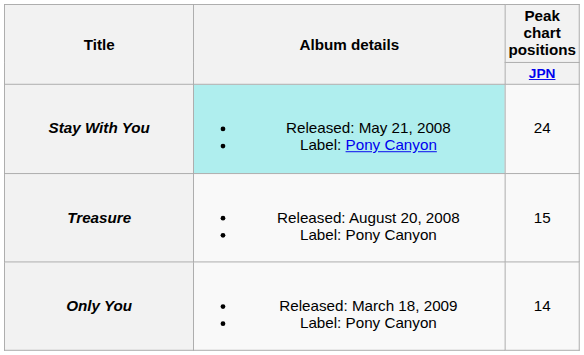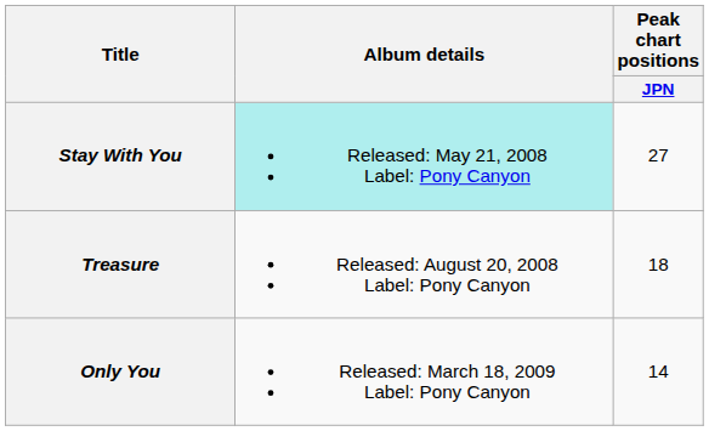 <table class="wikitable plainrowheaders" style="text-align:center;">
 <tr>
 <th rowspan="2" style="width:12em;">Title</th>
 <th rowspan="2" style="width:20em;">Album details</th>
 <th>Peak chart positions</th>
 </tr>
 <tr>
 <th scope="col" style="width:2.5em;font-size:90%;"><a href='#'>JPN</a><br></th>
 </tr>
 <tr>
 <th scope="row"><em>Stay With You</em></th>
 <td style="background: paleturquoise;"><br><ul><li>Released: May 21, 2008 </li><li>Label: <a href='#'>Pony Canyon</a></li></ul></td>
-<td>24</td>
+<td>27</td>
 </tr>
 <tr>
 <th scope="row"><em>Treasure</em></th>
 <td><br><ul><li>Released: August 20, 2008 </li><li>Label: Pony Canyon</li></ul></td>
-<td>15</td>
+<td>18</td>
 </tr>
 <tr>
 <th scope="row"><em>Only You</em></th>
 <td><br><ul><li>Released: March 18, 2009 </li><li>Label: Pony Canyon</li></ul></td>
 <td>14</td>
 </tr>
 </table>
